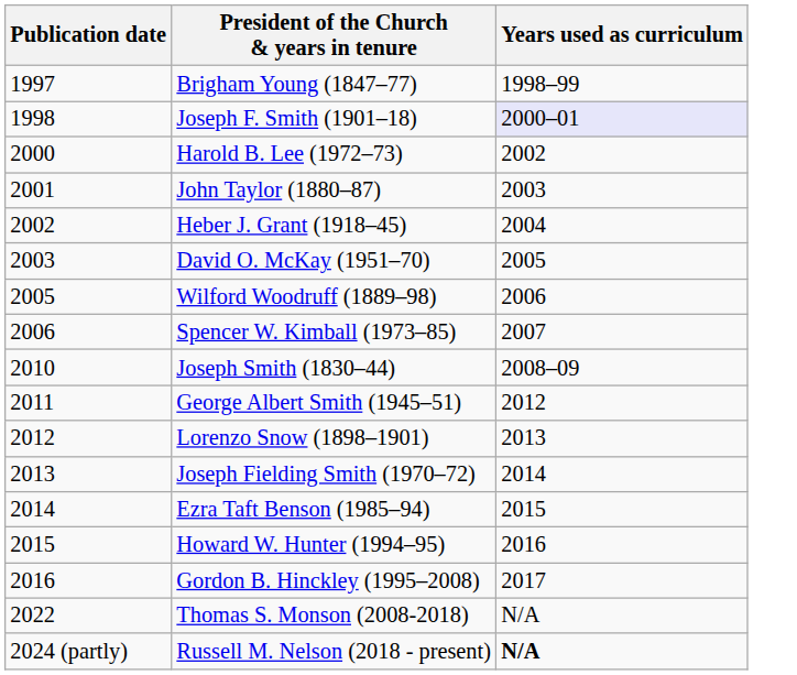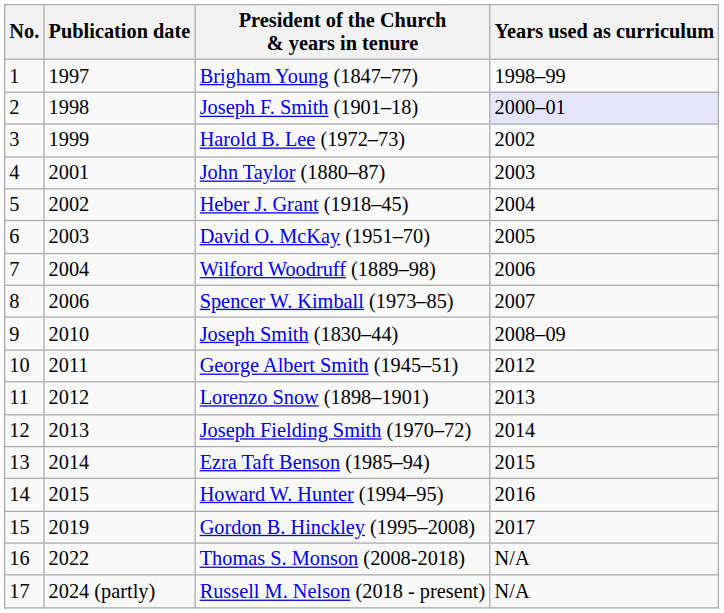 <table class="wikitable">
 <tr>
+<th>No.</th>
 <th>Publication date</th>
 <th>President of the Church<br>& years in tenure</th>
 <th>Years used as curriculum</th>
 </tr>
 <tr>
+<td>1</td>
 <td>1997</td>
 <td><a href='#'>Brigham Young</a> (1847–77)</td>
 <td>1998–99</td>
 </tr>
 <tr>
+<td>2</td>
 <td>1998</td>
 <td><a href='#'>Joseph F. Smith</a> (1901–18)</td>
 <td style="background: lavender;">2000–01</td>
 </tr>
 <tr>
-<td>2000</td>
+<td>3</td>
+<td>1999</td>
 <td><a href='#'>Harold B. Lee</a> (1972–73)</td>
 <td>2002</td>
 </tr>
 <tr>
+<td>4</td>
 <td>2001</td>
 <td><a href='#'>John Taylor</a> (1880–87)</td>
 <td>2003</td>
 </tr>
 <tr>
+<td>5</td>
 <td>2002</td>
 <td><a href='#'>Heber J. Grant</a> (1918–45)</td>
 <td>2004</td>
 </tr>
 <tr>
+<td>6</td>
 <td>2003</td>
 <td><a href='#'>David O. McKay</a> (1951–70)</td>
 <td>2005</td>
 </tr>
 <tr>
-<td>2005</td>
+<td>7</td>
+<td>2004</td>
 <td><a href='#'>Wilford Woodruff</a> (1889–98)</td>
 <td>2006</td>
 </tr>
 <tr>
+<td>8</td>
 <td>2006</td>
 <td><a href='#'>Spencer W. Kimball</a> (1973–85)</td>
 <td>2007</td>
 </tr>
 <tr>
+<td>9</td>
 <td>2010</td>
 <td><a href='#'>Joseph Smith</a> (1830–44)</td>
 <td>2008–09</td>
 </tr>
 <tr>
+<td>10</td>
 <td>2011</td>
 <td><a href='#'>George Albert Smith</a> (1945–51)</td>
 <td>2012</td>
 </tr>
 <tr>
+<td>11</td>
 <td>2012</td>
 <td><a href='#'>Lorenzo Snow</a> (1898–1901)</td>
 <td>2013</td>
 </tr>
 <tr>
+<td>12</td>
 <td>2013</td>
 <td><a href='#'>Joseph Fielding Smith</a> (1970–72)</td>
 <td>2014</td>
 </tr>
 <tr>
+<td>13</td>
 <td>2014</td>
 <td><a href='#'>Ezra Taft Benson</a> (1985–94)</td>
 <td>2015</td>
 </tr>
 <tr>
+<td>14</td>
 <td>2015</td>
 <td><a href='#'>Howard W. Hunter</a> (1994–95)</td>
 <td>2016</td>
 </tr>
 <tr>
-<td>2016</td>
+<td>15</td>
+<td>2019</td>
 <td><a href='#'>Gordon B. Hinckley</a> (1995–2008)</td>
 <td>2017</td>
 </tr>
 <tr>
+<td>16</td>
 <td>2022</td>
 <td><a href='#'>Thomas S. Monson</a> (2008-2018)</td>
 <td>N/A</td>
 </tr>
 <tr>
+<td>17</td>
 <td>2024 (partly)</td>
 <td><a href='#'>Russell M. Nelson</a> (2018 - present)</td>
-<td><strong>N/A</strong></td>
+<td>N/A</td>
 </tr>
 </table>
